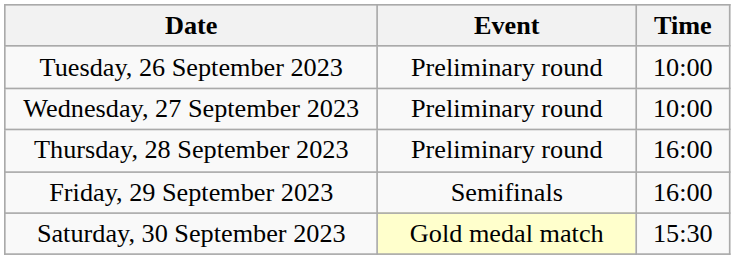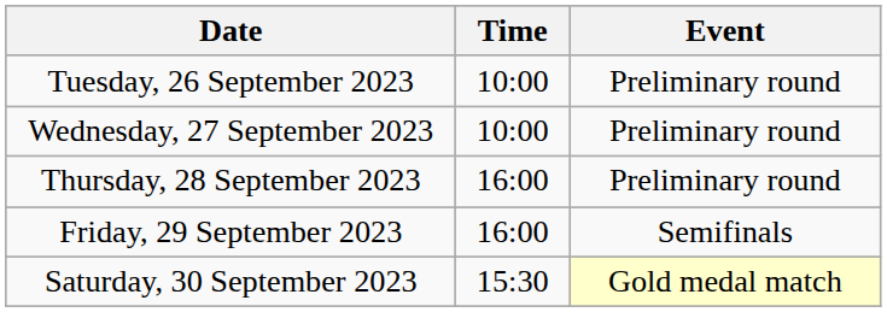 <table class = "wikitable" style="text-align:center;">
 <tr>
 <th width=220>Date</th>
+<th width=50>Time</th>
 <th width=150>Event</th>
-<th width=50>Time</th>
 </tr>
 <tr>
 <td>Tuesday, 26 September 2023</td>
+<td>10:00</td>
 <td>Preliminary round</td>
-<td>10:00</td>
 </tr>
 <tr>
 <td>Wednesday, 27 September 2023</td>
+<td>10:00</td>
 <td>Preliminary round</td>
-<td>10:00</td>
 </tr>
 <tr>
 <td>Thursday, 28 September 2023</td>
+<td>16:00</td>
 <td>Preliminary round</td>
-<td>16:00</td>
 </tr>
 <tr>
 <td>Friday, 29 September 2023</td>
+<td>16:00</td>
 <td>Semifinals</td>
-<td>16:00</td>
 </tr>
 <tr>
 <td>Saturday, 30 September 2023</td>
+<td>15:30</td>
 <td bgcolor=ffffcc>Gold medal match</td>
-<td>15:30</td>
 </tr>
 </table>
